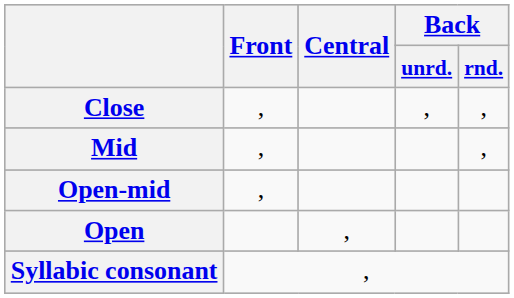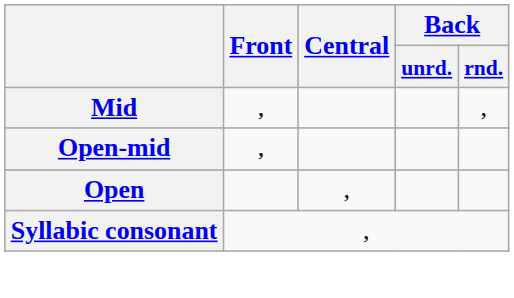 <table class="wikitable" style="text-align:center">
 <tr>
 <th rowspan="2"></th>
 <th rowspan="2"><a href='#'>Front</a></th>
 <th rowspan="2"><a href='#'>Central</a></th>
 <th colspan="2"><a href='#'>Back</a></th>
 </tr>
 <tr>
 <th><small><a href='#'>unrd.</a></small></th>
 <th><small><a href='#'>rnd.</a></small></th>
-</tr>
-<tr>
-<th><a href='#'>Close</a></th>
-<td>, </td>
-<td></td>
-<td>, </td>
-<td>, </td>
 </tr>
 <tr>
 <th><a href='#'>Mid</a></th>
 <td>, </td>
 <td></td>
 <td></td>
 <td>, </td>
 </tr>
 <tr>
 <th><a href='#'>Open-mid</a></th>
 <td>, </td>
 <td></td>
 <td></td>
 <td></td>
 </tr>
 <tr>
 <th><a href='#'>Open</a></th>
 <td></td>
 <td>, </td>
 <td></td>
 <td></td>
 </tr>
 <tr>
 <th><a href='#'>Syllabic consonant</a></th>
 <td colspan="4">, </td>
 </tr>
 </table>
